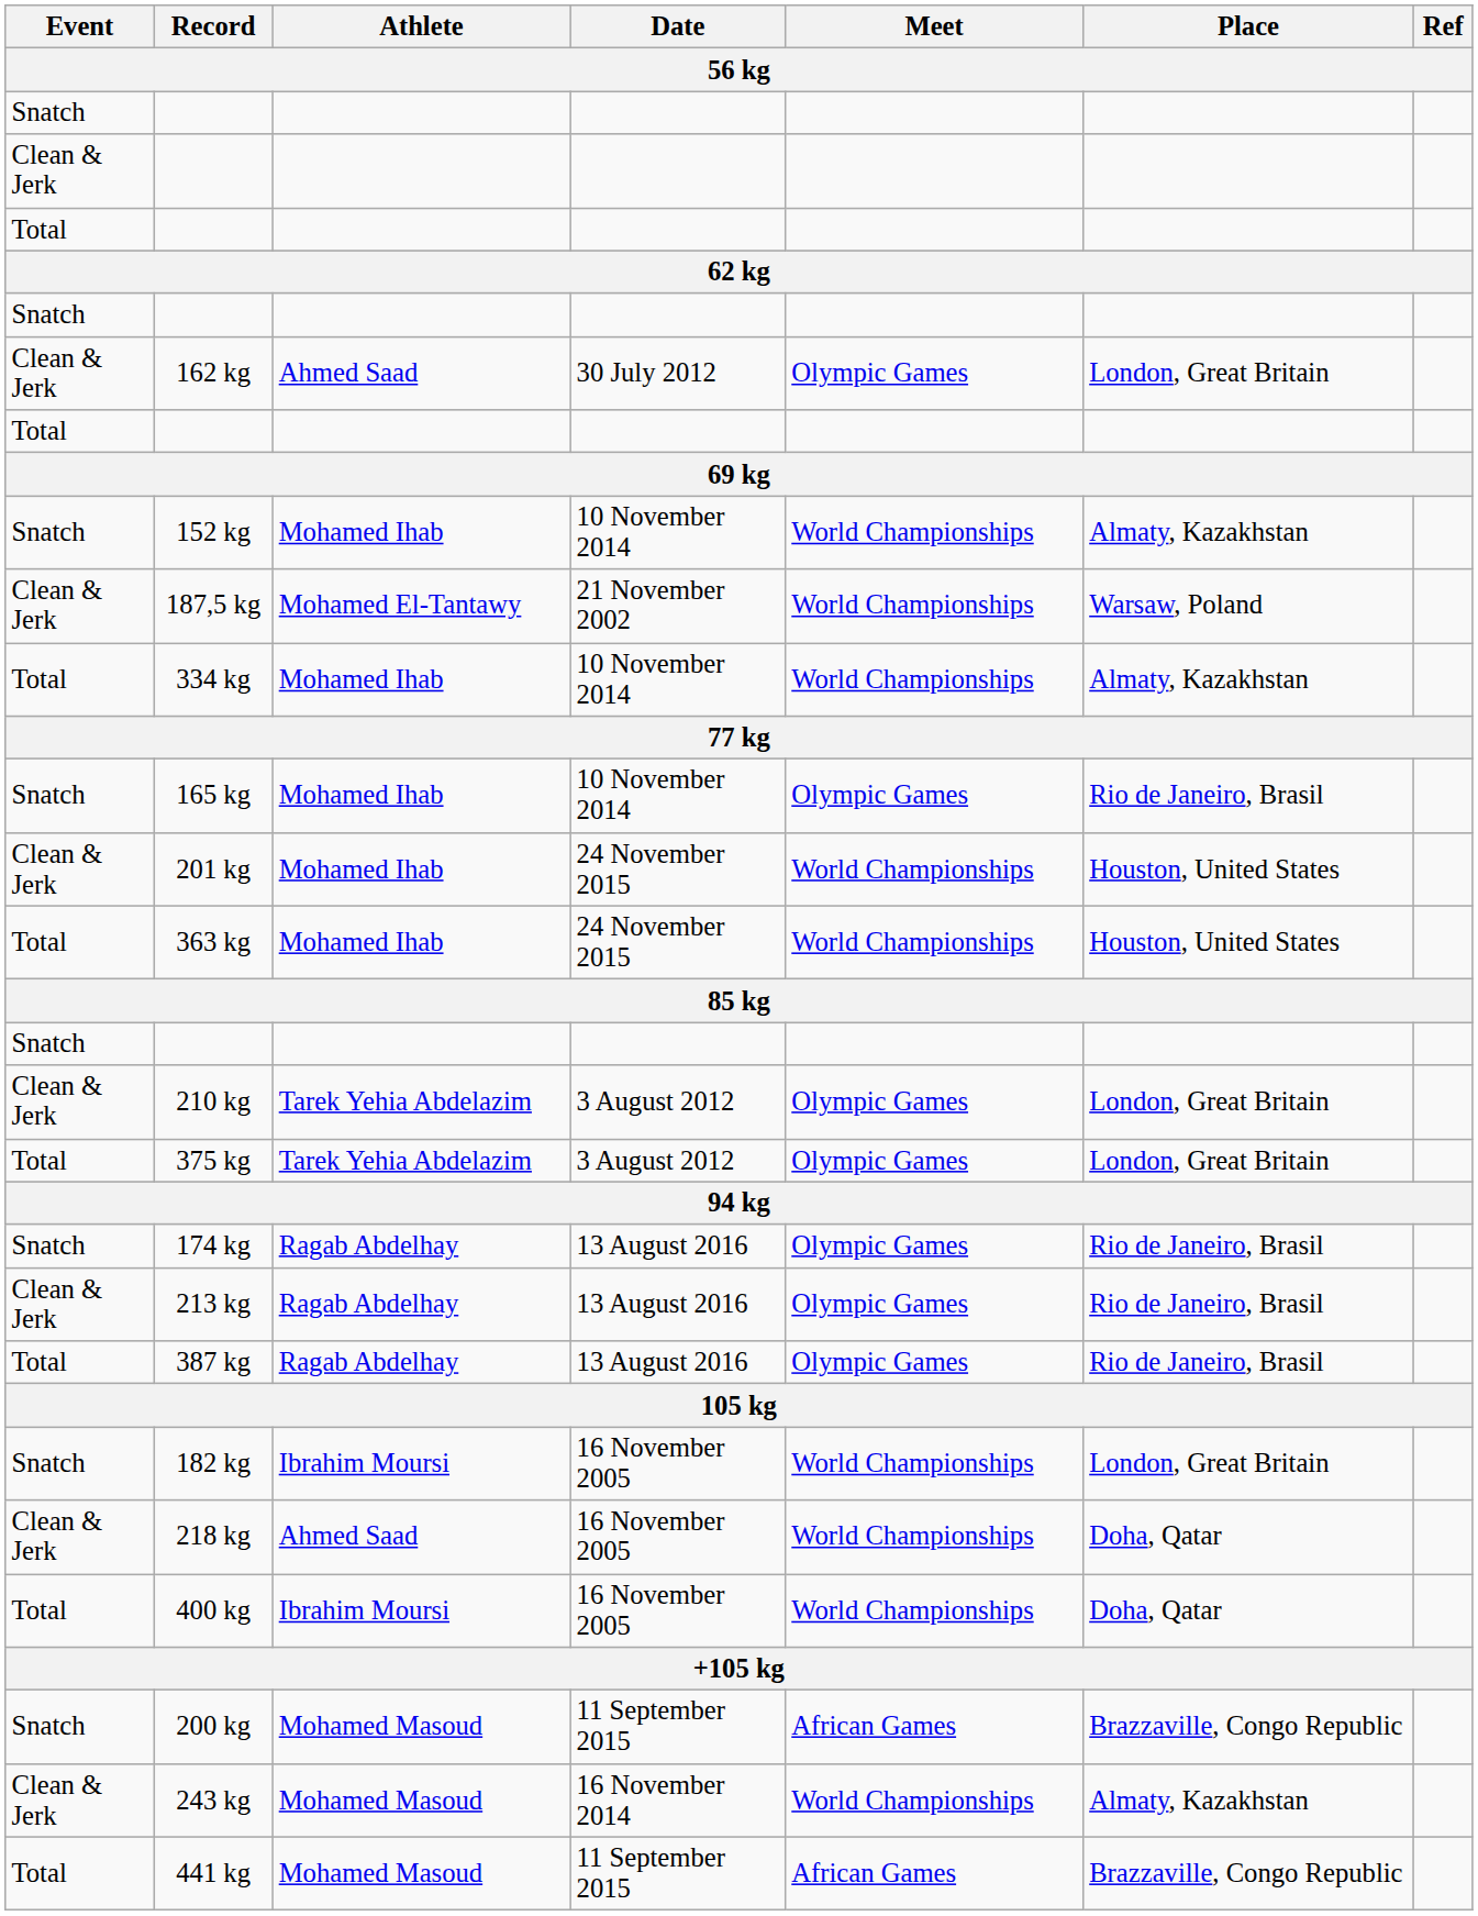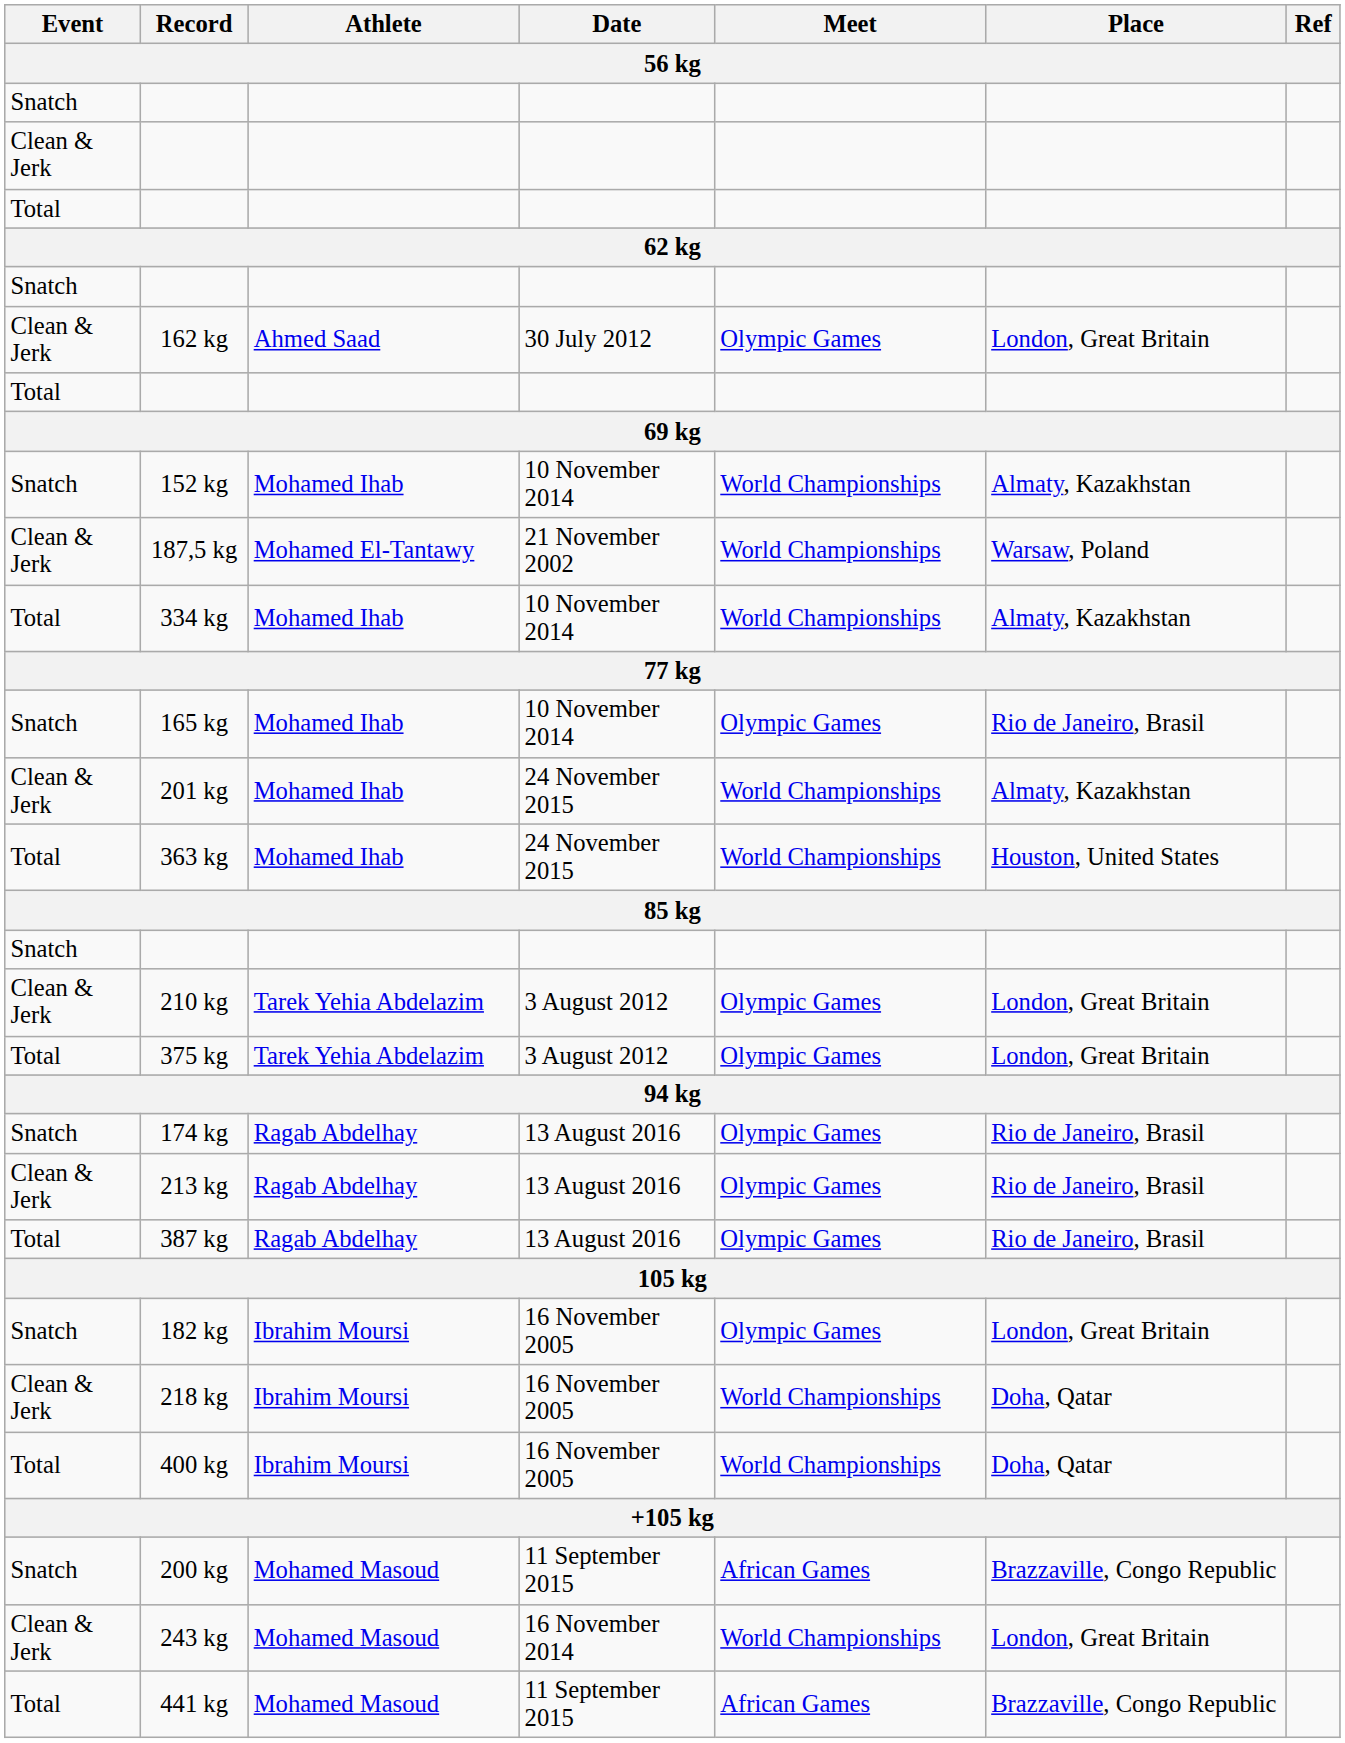 <table class="wikitable">
 <tr>
 <th width=9%>Event</th>
 <th width=6%>Record</th>
 <th width=18%>Athlete</th>
 <th width=13%>Date</th>
 <th width=18%>Meet</th>
 <th width=20%>Place</th>
 <th width=3%>Ref</th>
 </tr>
 <tr bgcolor="#DDDDDD">
 <th colspan="8">56 kg</th>
 </tr>
 <tr>
 <td>Snatch</td>
 <td></td>
 <td></td>
 <td></td>
 <td></td>
 <td></td>
 <td></td>
 </tr>
 <tr>
 <td>Clean & Jerk</td>
 <td></td>
 <td></td>
 <td></td>
 <td></td>
 <td></td>
 <td></td>
 </tr>
 <tr>
 <td>Total</td>
 <td></td>
 <td></td>
 <td></td>
 <td></td>
 <td></td>
 <td></td>
 </tr>
 <tr bgcolor="#DDDDDD">
 <th colspan="8">62 kg</th>
 </tr>
 <tr>
 <td>Snatch</td>
 <td></td>
 <td></td>
 <td></td>
 <td></td>
 <td></td>
 <td></td>
 </tr>
 <tr>
 <td>Clean & Jerk</td>
 <td align="center">162 kg</td>
 <td><a href='#'>Ahmed Saad</a></td>
 <td>30 July 2012</td>
 <td><a href='#'>Olympic Games</a></td>
 <td><a href='#'>London</a>, Great Britain</td>
 <td></td>
 </tr>
 <tr>
 <td>Total</td>
 <td></td>
 <td></td>
 <td></td>
 <td></td>
 <td></td>
 <td></td>
 </tr>
 <tr bgcolor="#DDDDDD">
 <th colspan="8">69 kg</th>
 </tr>
 <tr>
 <td>Snatch</td>
 <td align="center">152 kg</td>
 <td><a href='#'>Mohamed Ihab</a></td>
 <td>10 November 2014</td>
 <td><a href='#'>World Championships</a></td>
 <td><a href='#'>Almaty</a>, Kazakhstan</td>
 <td></td>
 </tr>
 <tr>
 <td>Clean & Jerk</td>
 <td align="center">187,5 kg</td>
 <td><a href='#'>Mohamed El-Tantawy</a></td>
 <td>21 November 2002</td>
 <td><a href='#'>World Championships</a></td>
 <td><a href='#'>Warsaw</a>, Poland</td>
 <td></td>
 </tr>
 <tr>
 <td>Total</td>
 <td align="center">334 kg</td>
 <td><a href='#'>Mohamed Ihab</a></td>
 <td>10 November 2014</td>
 <td><a href='#'>World Championships</a></td>
 <td><a href='#'>Almaty</a>, Kazakhstan</td>
 <td></td>
 </tr>
 <tr bgcolor="#DDDDDD">
 <th colspan="8">77 kg</th>
 </tr>
 <tr>
 <td>Snatch</td>
 <td align="center">165 kg</td>
 <td><a href='#'>Mohamed Ihab</a></td>
 <td>10 November 2014</td>
 <td><a href='#'>Olympic Games</a></td>
 <td><a href='#'>Rio de Janeiro</a>, Brasil</td>
 <td></td>
 </tr>
 <tr>
 <td>Clean & Jerk</td>
 <td align="center">201 kg</td>
 <td><a href='#'>Mohamed Ihab</a></td>
 <td>24 November 2015</td>
 <td><a href='#'>World Championships</a></td>
-<td><a href='#'>Houston</a>, United States</td>
+<td><a href='#'>Almaty</a>, Kazakhstan</td>
 <td></td>
 </tr>
 <tr>
 <td>Total</td>
 <td align="center">363 kg</td>
 <td><a href='#'>Mohamed Ihab</a></td>
 <td>24 November 2015</td>
 <td><a href='#'>World Championships</a></td>
 <td><a href='#'>Houston</a>, United States</td>
 <td></td>
 </tr>
 <tr bgcolor="#DDDDDD">
 <th colspan="8">85 kg</th>
 </tr>
 <tr>
 <td>Snatch</td>
 <td></td>
 <td></td>
 <td></td>
 <td></td>
 <td></td>
 <td></td>
 </tr>
 <tr>
 <td>Clean & Jerk</td>
 <td align="center">210 kg</td>
 <td><a href='#'>Tarek Yehia Abdelazim</a></td>
 <td>3 August 2012</td>
 <td><a href='#'>Olympic Games</a></td>
 <td><a href='#'>London</a>, Great Britain</td>
 <td></td>
 </tr>
 <tr>
 <td>Total</td>
 <td align="center">375 kg</td>
 <td><a href='#'>Tarek Yehia Abdelazim</a></td>
 <td>3 August 2012</td>
 <td><a href='#'>Olympic Games</a></td>
 <td><a href='#'>London</a>, Great Britain</td>
 <td></td>
 </tr>
 <tr bgcolor="#DDDDDD">
 <th colspan="8">94 kg</th>
 </tr>
 <tr>
 <td>Snatch</td>
 <td align="center">174 kg</td>
 <td><a href='#'>Ragab Abdelhay</a></td>
 <td>13 August 2016</td>
 <td><a href='#'>Olympic Games</a></td>
 <td><a href='#'>Rio de Janeiro</a>, Brasil</td>
 <td></td>
 </tr>
 <tr>
 <td>Clean & Jerk</td>
 <td align="center">213 kg</td>
 <td><a href='#'>Ragab Abdelhay</a></td>
 <td>13 August 2016</td>
 <td><a href='#'>Olympic Games</a></td>
 <td><a href='#'>Rio de Janeiro</a>, Brasil</td>
 <td></td>
 </tr>
 <tr>
 <td>Total</td>
 <td align="center">387 kg</td>
 <td><a href='#'>Ragab Abdelhay</a></td>
 <td>13 August 2016</td>
 <td><a href='#'>Olympic Games</a></td>
 <td><a href='#'>Rio de Janeiro</a>, Brasil</td>
 <td></td>
 </tr>
 <tr bgcolor="#DDDDDD">
 <th colspan="8">105 kg</th>
 </tr>
 <tr>
 <td>Snatch</td>
 <td align="center">182 kg</td>
 <td><a href='#'>Ibrahim Moursi</a></td>
 <td>16 November 2005</td>
-<td><a href='#'>World Championships</a></td>
+<td><a href='#'>Olympic Games</a></td>
 <td><a href='#'>London</a>, Great Britain</td>
 <td></td>
 </tr>
 <tr>
 <td>Clean & Jerk</td>
 <td align="center">218 kg</td>
-<td><a href='#'>Ahmed Saad</a></td>
+<td><a href='#'>Ibrahim Moursi</a></td>
 <td>16 November 2005</td>
 <td><a href='#'>World Championships</a></td>
 <td><a href='#'>Doha</a>, Qatar</td>
 <td></td>
 </tr>
 <tr>
 <td>Total</td>
 <td align="center">400 kg</td>
 <td><a href='#'>Ibrahim Moursi</a></td>
 <td>16 November 2005</td>
 <td><a href='#'>World Championships</a></td>
 <td><a href='#'>Doha</a>, Qatar</td>
 <td></td>
 </tr>
 <tr bgcolor="#DDDDDD">
 <th colspan="8">+105 kg</th>
 </tr>
 <tr>
 <td>Snatch</td>
 <td align="center">200 kg</td>
 <td><a href='#'>Mohamed Masoud</a></td>
 <td>11 September 2015</td>
 <td><a href='#'>African Games</a></td>
 <td><a href='#'>Brazzaville</a>, Congo Republic</td>
 <td></td>
 </tr>
 <tr>
 <td>Clean & Jerk</td>
 <td align="center">243 kg</td>
 <td><a href='#'>Mohamed Masoud</a></td>
 <td>16 November 2014</td>
 <td><a href='#'>World Championships</a></td>
-<td><a href='#'>Almaty</a>, Kazakhstan</td>
+<td><a href='#'>London</a>, Great Britain</td>
 <td></td>
 </tr>
 <tr>
 <td>Total</td>
 <td align="center">441 kg</td>
 <td><a href='#'>Mohamed Masoud</a></td>
 <td>11 September 2015</td>
 <td><a href='#'>African Games</a></td>
 <td><a href='#'>Brazzaville</a>, Congo Republic</td>
 <td></td>
 </tr>
 </table>
